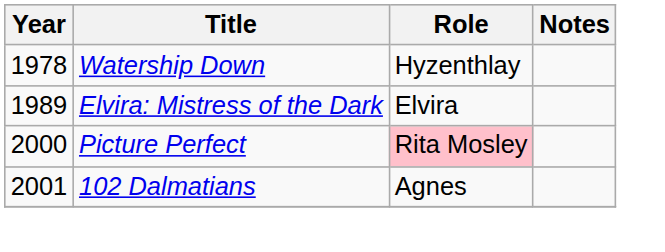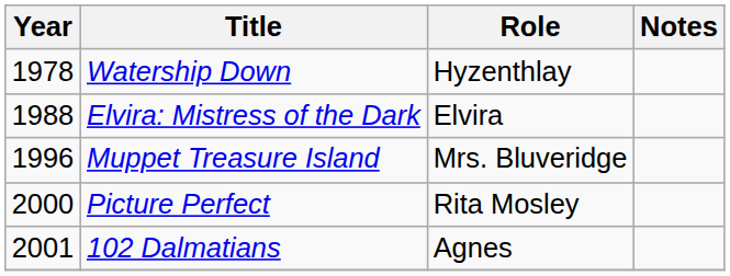 <table class="wikitable">
 <tr>
 <th>Year</th>
 <th>Title</th>
 <th>Role</th>
 <th>Notes</th>
 </tr>
 <tr>
 <td>1978</td>
 <td><em><a href='#'>Watership Down</a></em></td>
 <td>Hyzenthlay</td>
 <td></td>
 </tr>
 <tr>
-<td>1989</td>
+<td>1988</td>
 <td><em><a href='#'>Elvira: Mistress of the Dark</a></em></td>
 <td>Elvira</td>
 <td></td>
 </tr>
 <tr>
+<td>1996</td>
+<td><em><a href='#'>Muppet Treasure Island</a></em></td>
+<td>Mrs. Bluveridge</td>
+<td></td>
+</tr>
+<tr>
 <td>2000</td>
 <td><em><a href='#'>Picture Perfect</a></em></td>
-<td style="background: pink;">Rita Mosley</td>
+<td>Rita Mosley</td>
 <td></td>
 </tr>
 <tr>
 <td>2001</td>
 <td><em><a href='#'>102 Dalmatians</a></em></td>
 <td>Agnes</td>
 <td></td>
 </tr>
 <tr>
 </tr>
 </table>
